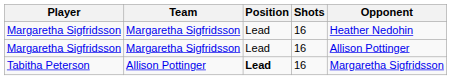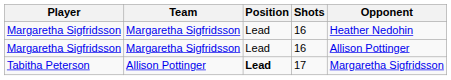 <table class="wikitable sortable">
 <tr>
 <th>Player</th>
 <th>Team</th>
 <th>Position</th>
 <th>Shots</th>
 <th>Opponent</th>
 </tr>
 <tr>
 <td><a href='#'>Margaretha Sigfridsson</a></td>
 <td> <a href='#'>Margaretha Sigfridsson</a></td>
 <td>Lead</td>
 <td>16</td>
 <td> <a href='#'>Heather Nedohin</a></td>
 </tr>
 <tr>
 <td><a href='#'>Margaretha Sigfridsson</a></td>
 <td> <a href='#'>Margaretha Sigfridsson</a></td>
 <td>Lead</td>
 <td>16</td>
 <td> <a href='#'>Allison Pottinger</a></td>
 </tr>
 <tr>
 <td><a href='#'>Tabitha Peterson</a></td>
 <td> <a href='#'>Allison Pottinger</a></td>
 <td><strong>Lead</strong></td>
-<td>16</td>
+<td>17</td>
 <td> <a href='#'>Margaretha Sigfridsson</a></td>
 </tr>
 </table>
